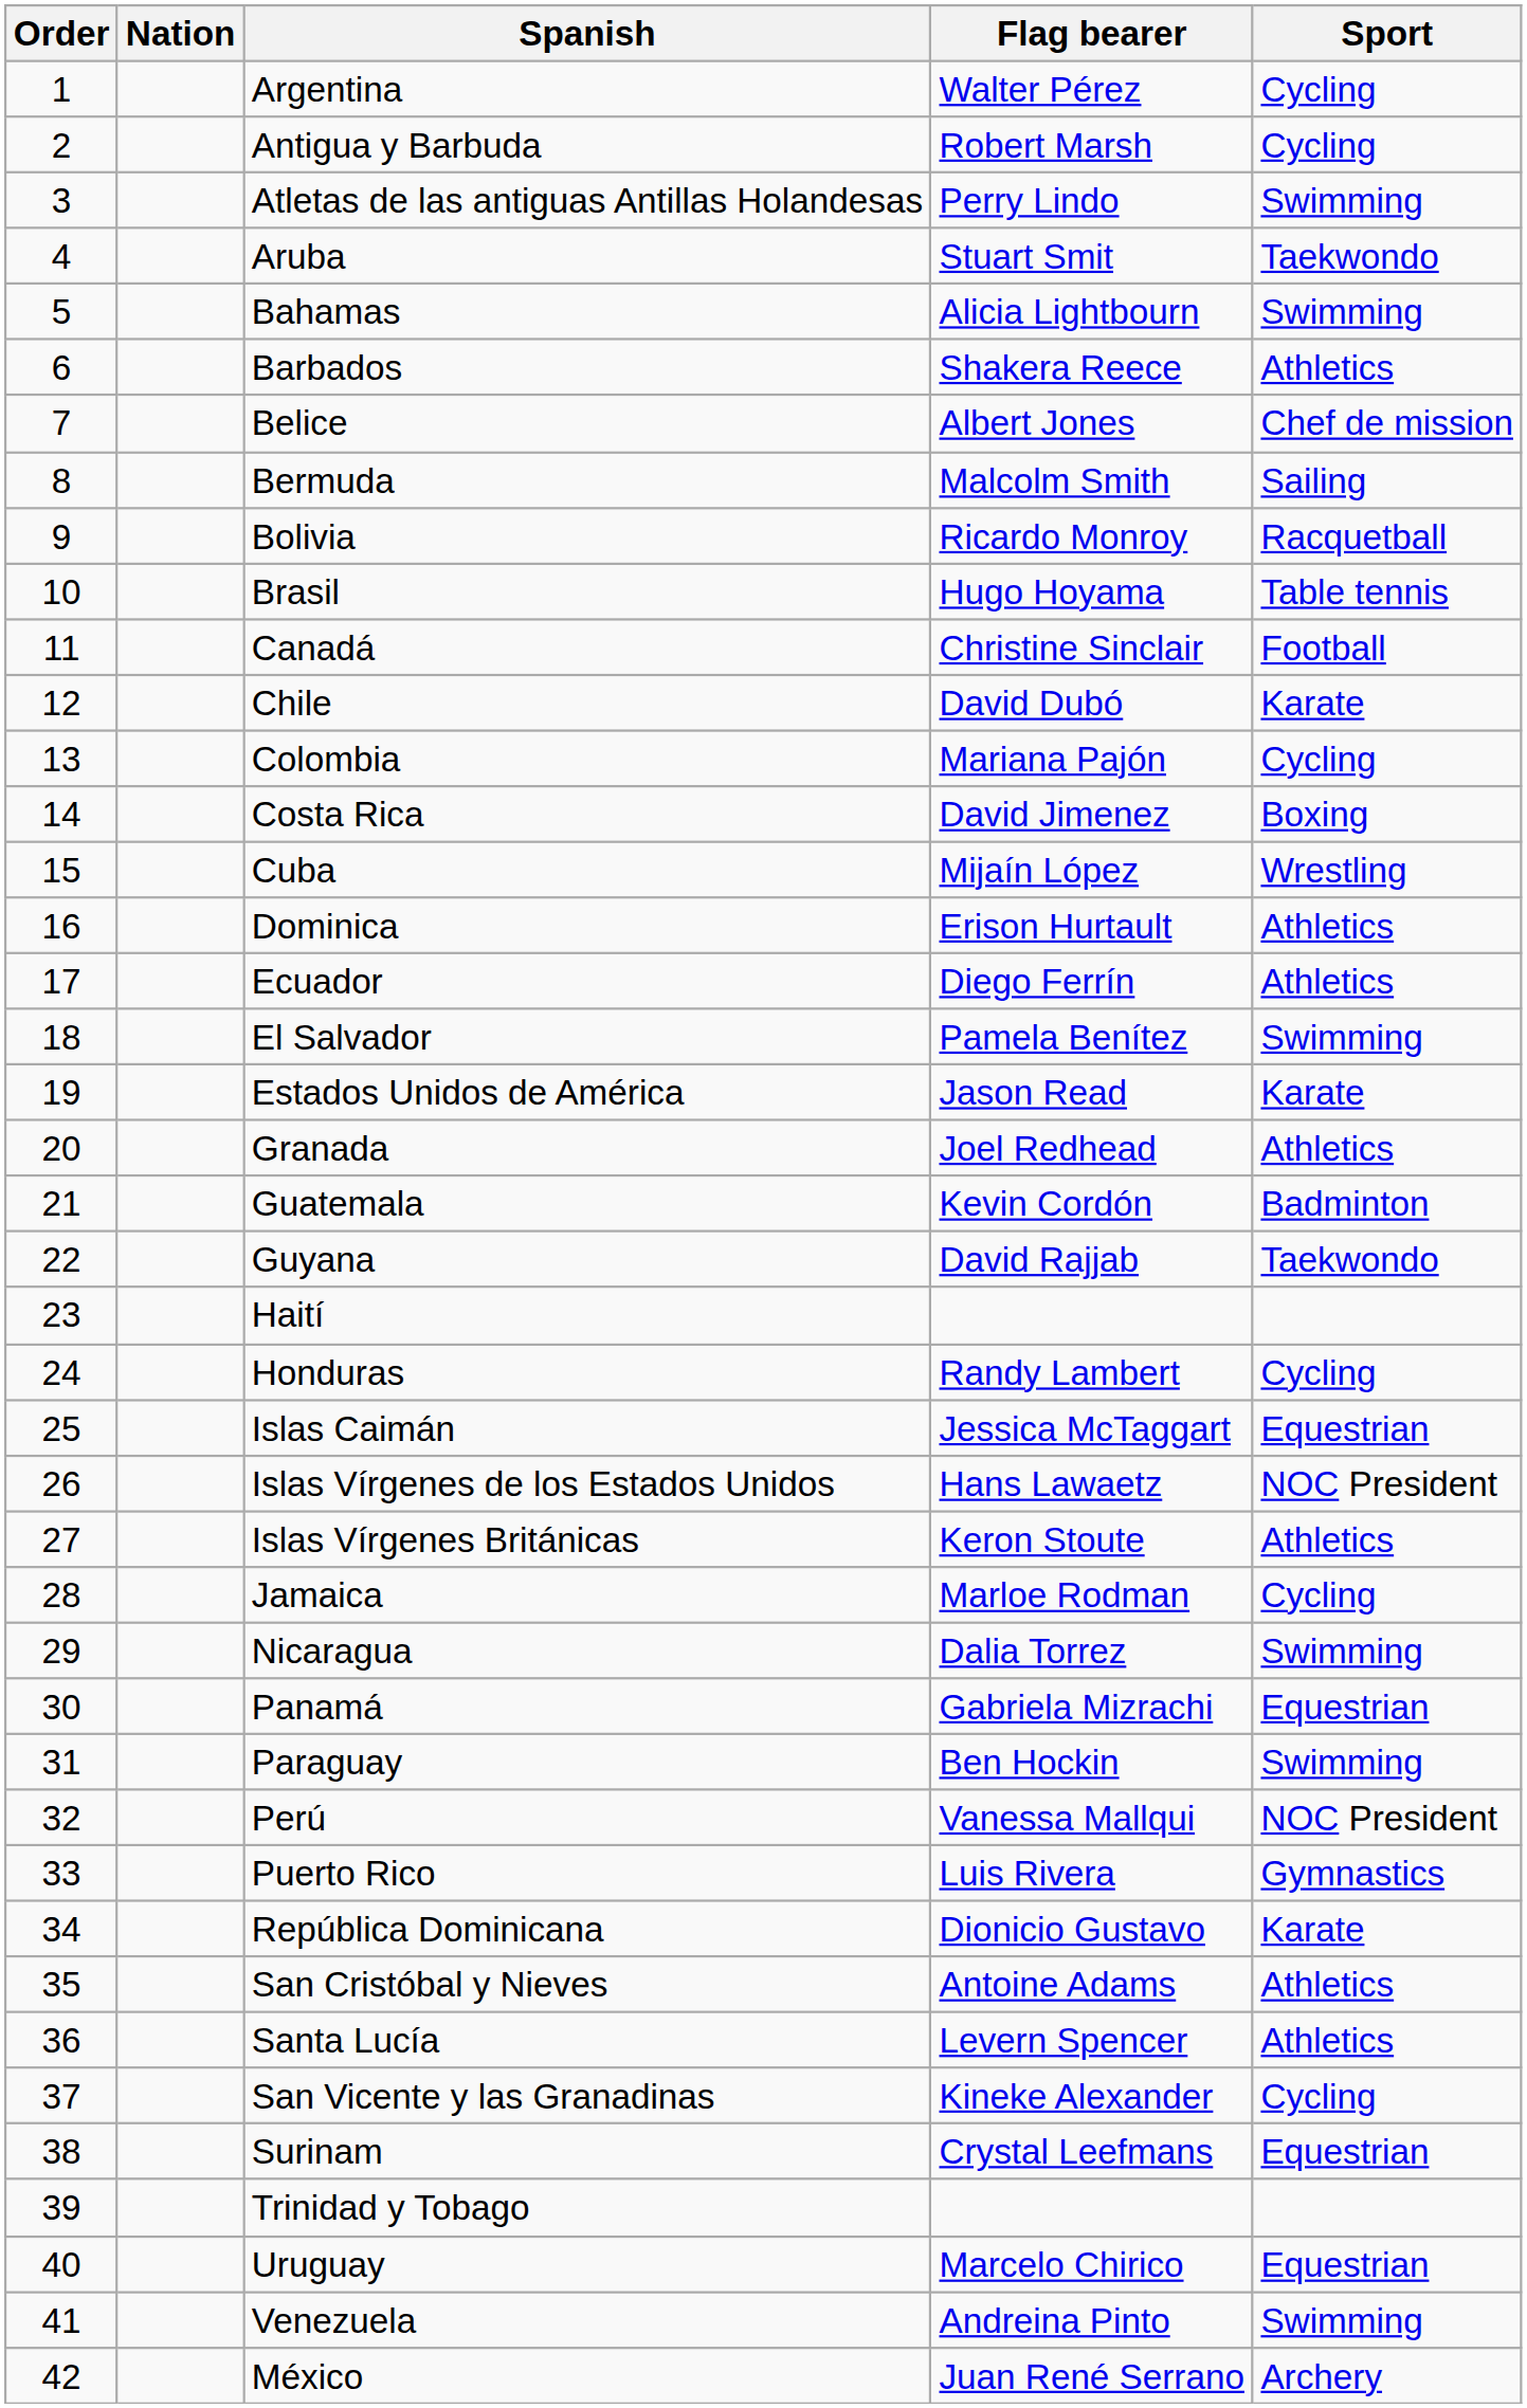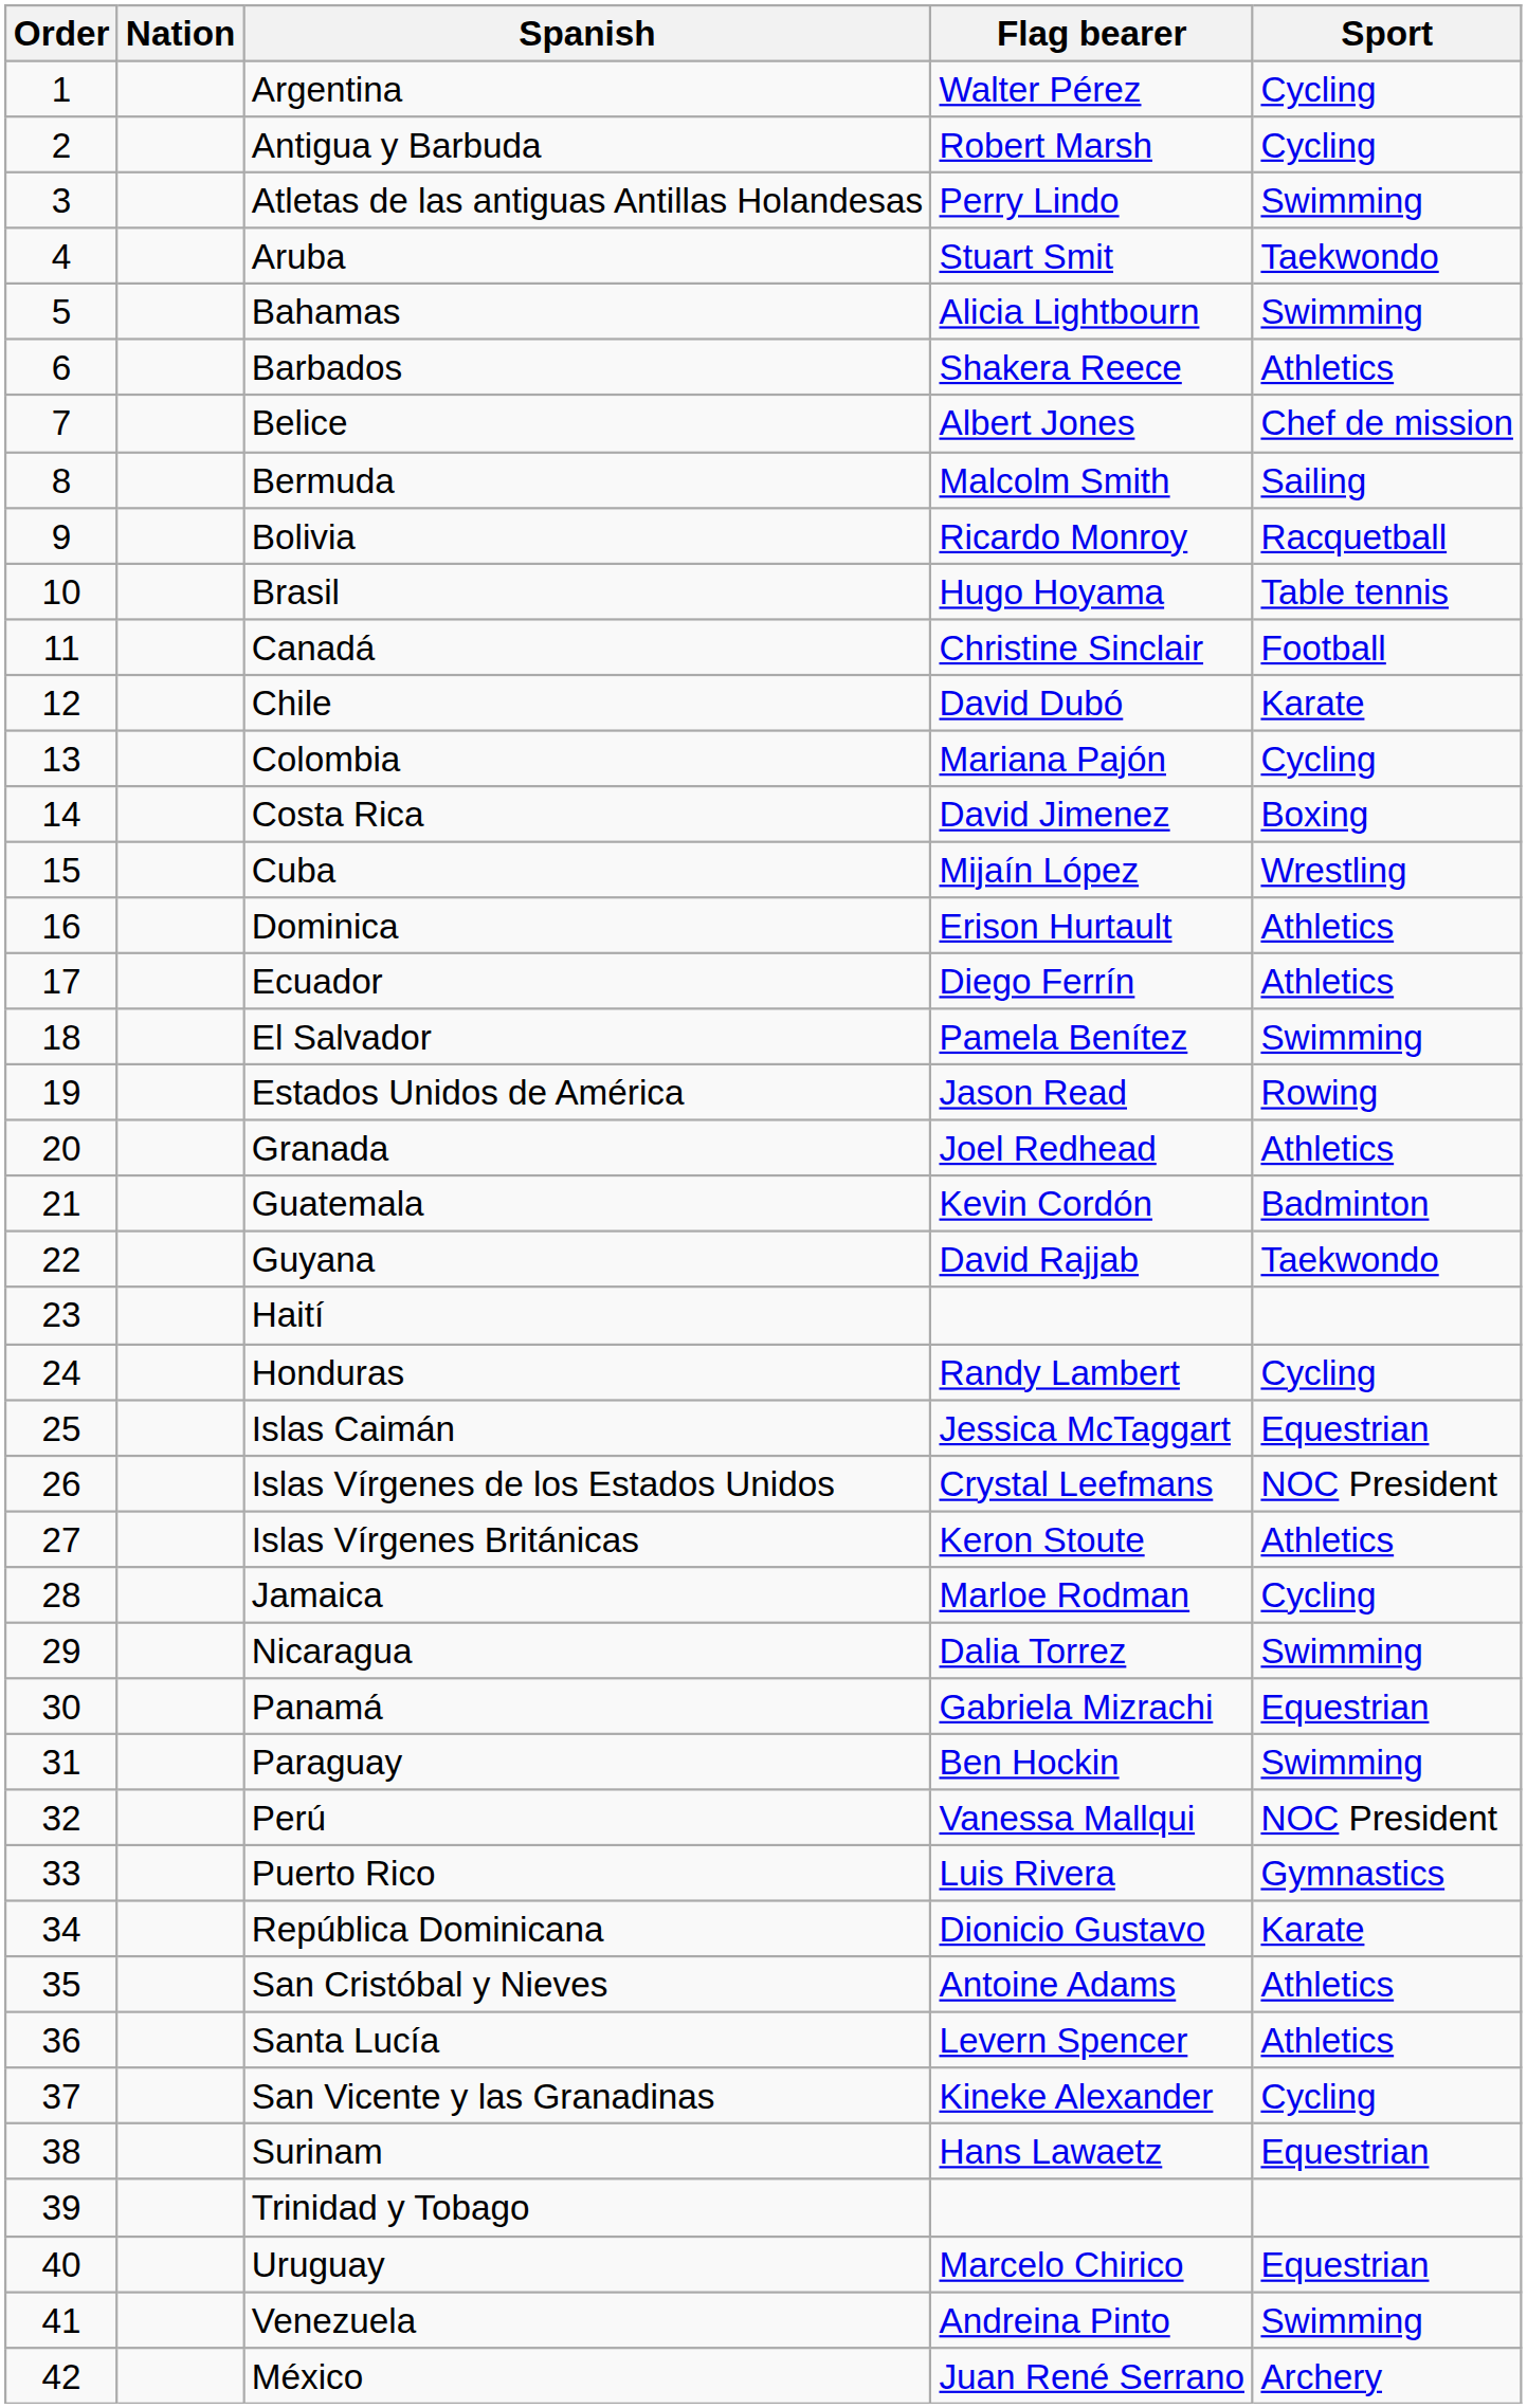 <table class="sortable wikitable" style="font-size:95%">
 <tr>
 <th>Order</th>
 <th>Nation</th>
 <th>Spanish</th>
 <th>Flag bearer</th>
 <th>Sport</th>
 </tr>
 <tr>
 <td align=center>1</td>
 <td></td>
 <td>Argentina</td>
 <td><a href='#'>Walter Pérez</a></td>
 <td><a href='#'>Cycling</a></td>
 </tr>
 <tr>
 <td align=center>2</td>
 <td></td>
 <td>Antigua y Barbuda</td>
 <td><a href='#'>Robert Marsh</a></td>
 <td><a href='#'>Cycling</a></td>
 </tr>
 <tr>
 <td align=center>3</td>
 <td></td>
 <td>Atletas de las antiguas Antillas Holandesas</td>
 <td><a href='#'>Perry Lindo</a></td>
 <td><a href='#'>Swimming</a></td>
 </tr>
 <tr>
 <td align=center>4</td>
 <td></td>
 <td>Aruba</td>
 <td><a href='#'>Stuart Smit</a></td>
 <td><a href='#'>Taekwondo</a></td>
 </tr>
 <tr>
 <td align=center>5</td>
 <td></td>
 <td>Bahamas</td>
 <td><a href='#'>Alicia Lightbourn</a></td>
 <td><a href='#'>Swimming</a></td>
 </tr>
 <tr>
 <td align=center>6</td>
 <td></td>
 <td>Barbados</td>
 <td><a href='#'>Shakera Reece</a></td>
 <td><a href='#'>Athletics</a></td>
 </tr>
 <tr>
 <td align=center>7</td>
 <td></td>
 <td>Belice</td>
 <td><a href='#'>Albert Jones</a></td>
 <td><a href='#'>Chef de mission</a></td>
 </tr>
 <tr>
 <td align=center>8</td>
 <td></td>
 <td>Bermuda</td>
 <td><a href='#'>Malcolm Smith</a></td>
 <td><a href='#'>Sailing</a></td>
 </tr>
 <tr>
 <td align=center>9</td>
 <td></td>
 <td>Bolivia</td>
 <td><a href='#'>Ricardo Monroy</a></td>
 <td><a href='#'>Racquetball</a></td>
 </tr>
 <tr>
 <td align=center>10</td>
 <td></td>
 <td>Brasil</td>
 <td><a href='#'>Hugo Hoyama</a></td>
 <td><a href='#'>Table tennis</a></td>
 </tr>
 <tr>
 <td align=center>11</td>
 <td></td>
 <td>Canadá</td>
 <td><a href='#'>Christine Sinclair</a></td>
 <td><a href='#'>Football</a></td>
 </tr>
 <tr>
 <td align=center>12</td>
 <td></td>
 <td>Chile</td>
 <td><a href='#'>David Dubó</a></td>
 <td><a href='#'>Karate</a></td>
 </tr>
 <tr>
 <td align=center>13</td>
 <td></td>
 <td>Colombia</td>
 <td><a href='#'>Mariana Pajón</a></td>
 <td><a href='#'>Cycling</a></td>
 </tr>
 <tr>
 <td align=center>14</td>
 <td></td>
 <td>Costa Rica</td>
 <td><a href='#'>David Jimenez</a></td>
 <td><a href='#'>Boxing</a></td>
 </tr>
 <tr>
 <td align=center>15</td>
 <td></td>
 <td>Cuba</td>
 <td><a href='#'>Mijaín López</a></td>
 <td><a href='#'>Wrestling</a></td>
 </tr>
 <tr>
 <td align=center>16</td>
 <td></td>
 <td>Dominica</td>
 <td><a href='#'>Erison Hurtault</a></td>
 <td><a href='#'>Athletics</a></td>
 </tr>
 <tr>
 <td align=center>17</td>
 <td></td>
 <td>Ecuador</td>
 <td><a href='#'>Diego Ferrín</a></td>
 <td><a href='#'>Athletics</a></td>
 </tr>
 <tr>
 <td align=center>18</td>
 <td></td>
 <td>El Salvador</td>
 <td><a href='#'>Pamela Benítez</a></td>
 <td><a href='#'>Swimming</a></td>
 </tr>
 <tr>
 <td align=center>19</td>
 <td></td>
 <td>Estados Unidos de América</td>
 <td><a href='#'>Jason Read</a></td>
-<td><a href='#'>Karate</a></td>
+<td><a href='#'>Rowing</a></td>
 </tr>
 <tr>
 <td align=center>20</td>
 <td></td>
 <td>Granada</td>
 <td><a href='#'>Joel Redhead</a></td>
 <td><a href='#'>Athletics</a></td>
 </tr>
 <tr>
 <td align=center>21</td>
 <td></td>
 <td>Guatemala</td>
 <td><a href='#'>Kevin Cordón</a></td>
 <td><a href='#'>Badminton</a></td>
 </tr>
 <tr>
 <td align=center>22</td>
 <td></td>
 <td>Guyana</td>
 <td><a href='#'>David Rajjab</a></td>
 <td><a href='#'>Taekwondo</a></td>
 </tr>
 <tr>
 <td align=center>23</td>
 <td></td>
 <td>Haití</td>
 <td></td>
 <td></td>
 </tr>
 <tr>
 <td align=center>24</td>
 <td></td>
 <td>Honduras</td>
 <td><a href='#'>Randy Lambert</a></td>
 <td><a href='#'>Cycling</a></td>
 </tr>
 <tr>
 <td align=center>25</td>
 <td></td>
 <td>Islas Caimán</td>
 <td><a href='#'>Jessica McTaggart</a></td>
 <td><a href='#'>Equestrian</a></td>
 </tr>
 <tr>
 <td align=center>26</td>
 <td></td>
 <td>Islas Vírgenes de los Estados Unidos</td>
-<td><a href='#'>Hans Lawaetz</a></td>
+<td><a href='#'>Crystal Leefmans</a></td>
 <td><a href='#'>NOC</a> President</td>
 </tr>
 <tr>
 <td align=center>27</td>
 <td></td>
 <td>Islas Vírgenes Británicas</td>
 <td><a href='#'>Keron Stoute</a></td>
 <td><a href='#'>Athletics</a></td>
 </tr>
 <tr>
 <td align=center>28</td>
 <td></td>
 <td>Jamaica</td>
 <td><a href='#'>Marloe Rodman</a></td>
 <td><a href='#'>Cycling</a></td>
 </tr>
 <tr>
 <td align=center>29</td>
 <td></td>
 <td>Nicaragua</td>
 <td><a href='#'>Dalia Torrez</a></td>
 <td><a href='#'>Swimming</a></td>
 </tr>
 <tr>
 <td align=center>30</td>
 <td></td>
 <td>Panamá</td>
 <td><a href='#'>Gabriela Mizrachi</a></td>
 <td><a href='#'>Equestrian</a></td>
 </tr>
 <tr>
 <td align=center>31</td>
 <td></td>
 <td>Paraguay</td>
 <td><a href='#'>Ben Hockin</a></td>
 <td><a href='#'>Swimming</a></td>
 </tr>
 <tr>
 <td align=center>32</td>
 <td></td>
 <td>Perú</td>
 <td><a href='#'>Vanessa Mallqui</a></td>
 <td><a href='#'>NOC</a> President</td>
 </tr>
 <tr>
 <td align=center>33</td>
 <td></td>
 <td>Puerto Rico</td>
 <td><a href='#'>Luis Rivera</a></td>
 <td><a href='#'>Gymnastics</a></td>
 </tr>
 <tr>
 <td align=center>34</td>
 <td></td>
 <td>República Dominicana</td>
 <td><a href='#'>Dionicio Gustavo</a></td>
 <td><a href='#'>Karate</a></td>
 </tr>
 <tr>
 <td align=center>35</td>
 <td></td>
 <td>San Cristóbal y Nieves</td>
 <td><a href='#'>Antoine Adams</a></td>
 <td><a href='#'>Athletics</a></td>
 </tr>
 <tr>
 <td align=center>36</td>
 <td></td>
 <td>Santa Lucía</td>
 <td><a href='#'>Levern Spencer</a></td>
 <td><a href='#'>Athletics</a></td>
 </tr>
 <tr>
 <td align=center>37</td>
 <td></td>
 <td>San Vicente y las Granadinas</td>
 <td><a href='#'>Kineke Alexander</a></td>
 <td><a href='#'>Cycling</a></td>
 </tr>
 <tr>
 <td align=center>38</td>
 <td></td>
 <td>Surinam</td>
-<td><a href='#'>Crystal Leefmans</a></td>
+<td><a href='#'>Hans Lawaetz</a></td>
 <td><a href='#'>Equestrian</a></td>
 </tr>
 <tr>
 <td align=center>39</td>
 <td></td>
 <td>Trinidad y Tobago</td>
 <td></td>
 <td></td>
 </tr>
 <tr>
 <td align=center>40</td>
 <td></td>
 <td>Uruguay</td>
 <td><a href='#'>Marcelo Chirico</a></td>
 <td><a href='#'>Equestrian</a></td>
 </tr>
 <tr>
 <td align=center>41</td>
 <td></td>
 <td>Venezuela</td>
 <td><a href='#'>Andreina Pinto</a></td>
 <td><a href='#'>Swimming</a></td>
 </tr>
 <tr>
 <td align=center>42</td>
 <td></td>
 <td>México</td>
 <td><a href='#'>Juan René Serrano</a></td>
 <td><a href='#'>Archery</a></td>
 </tr>
 </table>
